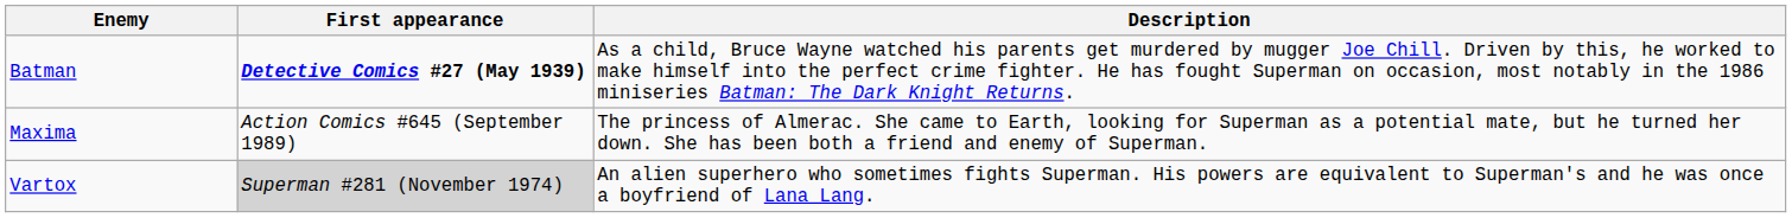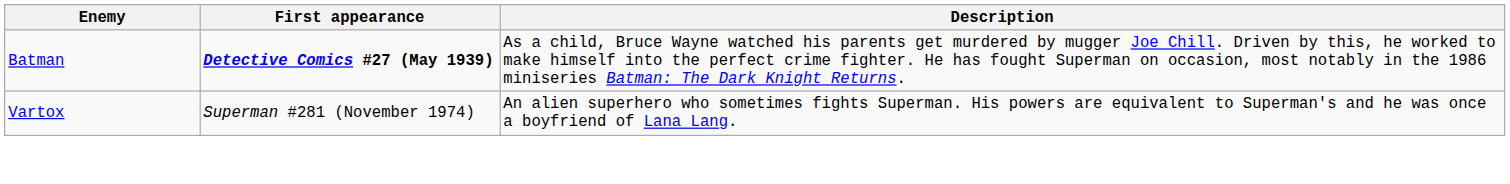 <table class="wikitable">
 <tr>
 <th width="13%">Enemy</th>
 <th width="20%">First appearance</th>
 <th width="67%">Description</th>
 </tr>
 <tr>
 <td><a href='#'>Batman</a></td>
 <td><strong><em><a href='#'>Detective Comics</a></em> #27 (May 1939)</strong></td>
 <td>As a child, Bruce Wayne watched his parents get murdered by mugger <a href='#'>Joe Chill</a>. Driven by this, he worked to make himself into the perfect crime fighter. He has fought Superman on occasion, most notably in the 1986 miniseries <em><a href='#'>Batman: The Dark Knight Returns</a></em>.</td>
 </tr>
 <tr>
-<td><a href='#'>Maxima</a></td>
-<td><em>Action Comics</em> #645 (September 1989)</td>
-<td>The princess of Almerac. She came to Earth, looking for Superman as a potential mate, but he turned her down. She has been both a friend and enemy of Superman.</td>
-</tr>
-<tr>
 <td><a href='#'>Vartox</a></td>
-<td style="background: lightgrey;"><em>Superman</em> #281 (November 1974)</td>
+<td><em>Superman</em> #281 (November 1974)</td>
 <td>An alien superhero who sometimes fights Superman. His powers are equivalent to Superman's and he was once a boyfriend of <a href='#'>Lana Lang</a>.</td>
 </tr>
 </table>
